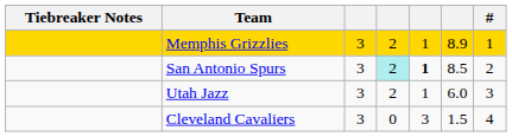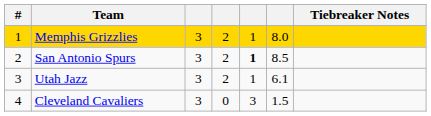 <table class="wikitable" style="text-align:center">
 <tr>
-<th width="150px">Tiebreaker Notes</th>
+<th width="25px">#</th>
 <th width="175px">Team</th>
 <th width="25px"></th>
 <th width="25px"></th>
 <th width="25px"></th>
 <th width="25px"></th>
-<th width="25px">#</th>
+<th width="150px">Tiebreaker Notes</th>
 </tr>
 <tr style="background:gold;">
-<td></td>
+<td>1</td>
 <td align="left"><a href='#'>Memphis Grizzlies</a></td>
 <td>3</td>
 <td>2</td>
 <td>1</td>
-<td>8.9</td>
-<td>1</td>
+<td>8.0</td>
+<td></td>
 </tr>
 <tr>
-<td></td>
+<td>2</td>
 <td align="left"><a href='#'>San Antonio Spurs</a></td>
 <td>3</td>
-<td style="background: paleturquoise;">2</td>
+<td>2</td>
 <td><strong>1</strong></td>
 <td>8.5</td>
-<td>2</td>
+<td></td>
 </tr>
 <tr>
-<td></td>
+<td>3</td>
 <td align="left"><a href='#'>Utah Jazz</a></td>
 <td>3</td>
 <td>2</td>
 <td>1</td>
-<td>6.0</td>
-<td>3</td>
+<td>6.1</td>
+<td></td>
 </tr>
 <tr>
-<td></td>
+<td>4</td>
 <td align="left"><a href='#'>Cleveland Cavaliers</a></td>
 <td>3</td>
 <td>0</td>
 <td>3</td>
 <td>1.5</td>
-<td>4</td>
+<td></td>
 </tr>
 </table>
